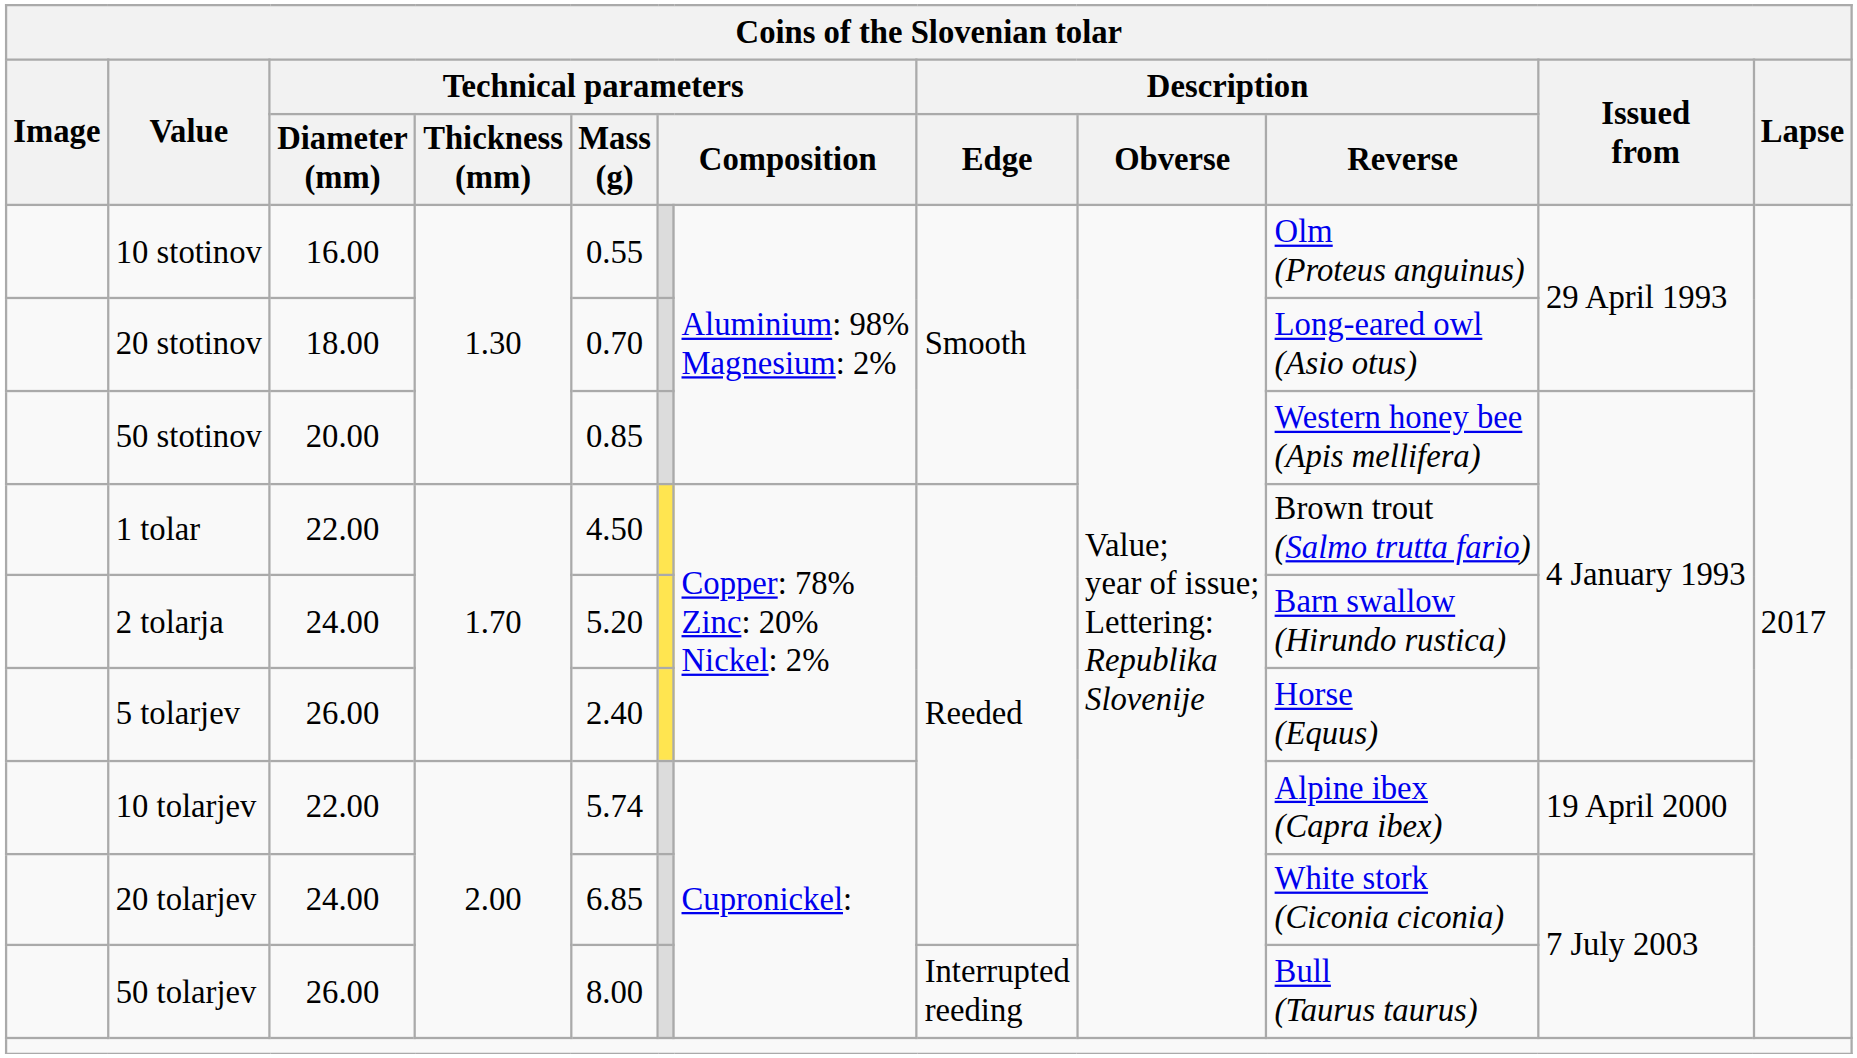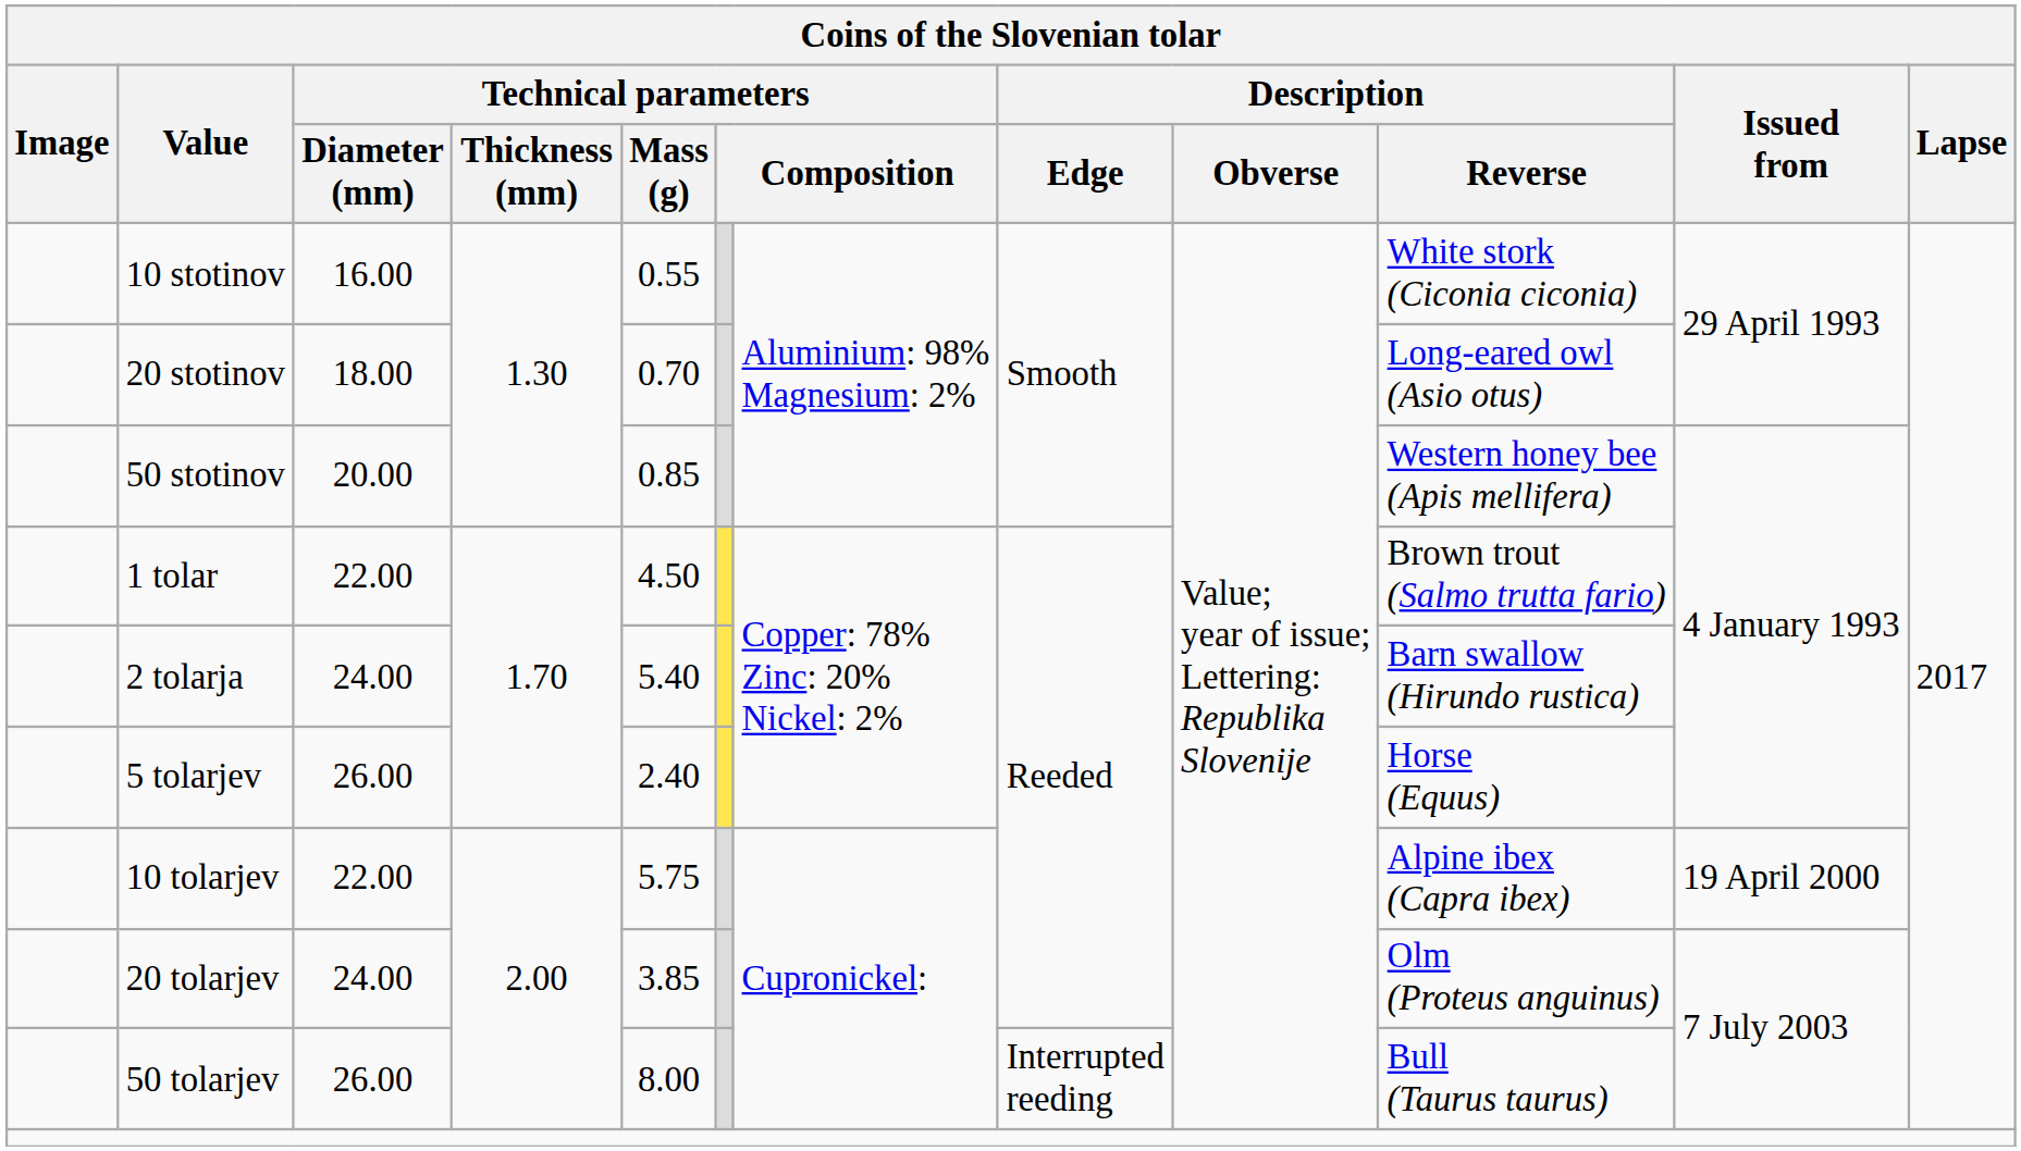 <table class="wikitable" style="margin:auto; font-size:90%; border-width:1px;">
 <tr>
 <th colspan=12>Coins of the Slovenian tolar</th>
 </tr>
 <tr>
 <th rowspan=2>Image</th>
 <th rowspan=2>Value</th>
 <th colspan=5>Technical parameters</th>
 <th colspan=3>Description</th>
 <th rowspan=2>Issued<br>from</th>
 <th rowspan=2>Lapse</th>
 </tr>
 <tr>
 <th>Diameter<br>(mm)</th>
 <th>Thickness<br>(mm)</th>
 <th>Mass<br>(g)</th>
 <th colspan=2>Composition</th>
 <th>Edge</th>
 <th>Obverse</th>
 <th>Reverse</th>
 </tr>
 <tr>
 <td></td>
 <td>10 stotinov</td>
 <td align=center>16.00</td>
 <td rowspan=3 align=center>1.30</td>
 <td align=center>0.55</td>
 <td style="background-color:#dcdcdc;"></td>
 <td rowspan=3><a href='#'>Aluminium</a>: 98%<br><a href='#'>Magnesium</a>: 2%</td>
 <td rowspan=3>Smooth</td>
 <td rowspan=9>Value;<br>year of issue;<br>Lettering:<br><em>Republika<br>Slovenije</em></td>
-<td><a href='#'>Olm</a><br><em>(Proteus anguinus)</em></td>
+<td><a href='#'>White stork</a><br><em>(Ciconia ciconia)</em></td>
 <td rowspan="2">29 April 1993</td>
 <td rowspan=9>2017</td>
 </tr>
 <tr>
 <td></td>
 <td>20 stotinov</td>
 <td align=center>18.00</td>
 <td align=center>0.70</td>
 <td style="background-color:#dcdcdc;"></td>
 <td><a href='#'>Long-eared owl</a><br><em>(Asio otus)</em></td>
 </tr>
 <tr>
 <td></td>
 <td>50 stotinov</td>
 <td align=center>20.00</td>
 <td align=center>0.85</td>
 <td style="background-color:#dcdcdc;"></td>
 <td><a href='#'>Western honey bee</a><br><em>(Apis mellifera)</em></td>
 <td rowspan=4>4 January 1993</td>
 </tr>
 <tr>
 <td></td>
 <td>1 tolar</td>
 <td align=center>22.00</td>
 <td rowspan=3 align=center>1.70</td>
 <td align=center>4.50</td>
 <td style="background-color:#ffe550;"></td>
 <td rowspan=3><a href='#'>Copper</a>: 78%<br><a href='#'>Zinc</a>: 20%<br><a href='#'>Nickel</a>: 2%</td>
 <td rowspan=5>Reeded</td>
 <td>Brown trout<br><em>(<a href='#'>Salmo trutta fario</a>)</em></td>
 </tr>
 <tr>
 <td></td>
 <td>2 tolarja</td>
 <td align=center>24.00</td>
-<td align=center>5.20</td>
+<td align=center>5.40</td>
 <td style="background-color:#ffe550;"></td>
 <td><a href='#'>Barn swallow</a><br><em>(Hirundo rustica)</em></td>
 </tr>
 <tr>
 <td></td>
 <td>5 tolarjev</td>
 <td align=center>26.00</td>
 <td align=center>2.40</td>
 <td style="background-color:#ffe550;"></td>
 <td><a href='#'>Horse</a><br><em>(Equus)</em></td>
 </tr>
 <tr>
 <td></td>
 <td>10 tolarjev</td>
 <td align=center>22.00</td>
 <td rowspan=3 align=center>2.00</td>
-<td align=center>5.74</td>
+<td align=center>5.75</td>
 <td style="background-color:#dcdcdc;"></td>
 <td rowspan=3><a href='#'>Cupronickel</a>:<br></td>
 <td><a href='#'>Alpine ibex</a><br><em>(Capra ibex)</em></td>
 <td>19 April 2000</td>
 </tr>
 <tr>
 <td></td>
 <td>20 tolarjev</td>
 <td align=center>24.00</td>
-<td align=center>6.85</td>
+<td align=center>3.85</td>
 <td style="background-color:#dcdcdc;"></td>
-<td><a href='#'>White stork</a><br><em>(Ciconia ciconia)</em></td>
+<td><a href='#'>Olm</a><br><em>(Proteus anguinus)</em></td>
 <td rowspan="2">7 July 2003</td>
 </tr>
 <tr>
 <td></td>
 <td>50 tolarjev</td>
 <td align=center>26.00</td>
 <td align=center>8.00</td>
 <td style="background-color:#dcdcdc;"></td>
 <td>Interrupted<br>reeding</td>
 <td><a href='#'>Bull</a><br><em>(Taurus taurus)</em></td>
 </tr>
 <tr>
 <td colspan="12"></td>
 </tr>
 </table>
